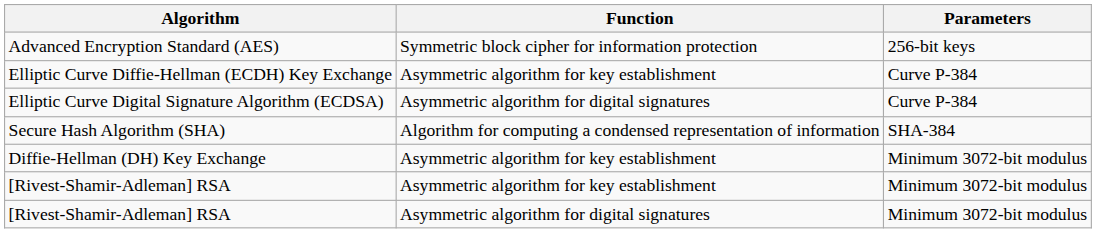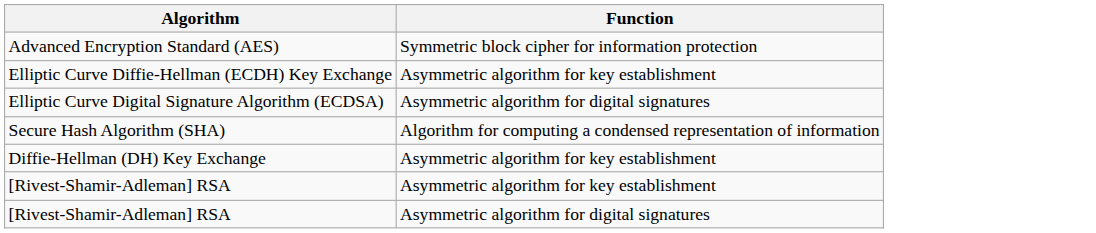 <table class="wikitable">
 <tr>
 <th>Algorithm</th>
 <th>Function</th>
-<th>Parameters</th>
 </tr>
 <tr>
 <td>Advanced Encryption Standard (AES)</td>
 <td>Symmetric block cipher for information protection</td>
-<td>256-bit keys</td>
 </tr>
 <tr>
 <td>Elliptic Curve Diffie-Hellman (ECDH) Key Exchange</td>
 <td>Asymmetric algorithm for key establishment</td>
-<td>Curve P-384</td>
 </tr>
 <tr>
 <td>Elliptic Curve Digital Signature Algorithm (ECDSA)</td>
 <td>Asymmetric algorithm for digital signatures</td>
-<td>Curve P-384</td>
 </tr>
 <tr>
 <td>Secure Hash Algorithm (SHA)</td>
 <td>Algorithm for computing a condensed representation of information</td>
-<td>SHA-384</td>
 </tr>
 <tr>
 <td>Diffie-Hellman (DH) Key Exchange</td>
 <td>Asymmetric algorithm for key establishment</td>
-<td>Minimum 3072-bit modulus</td>
 </tr>
 <tr>
 <td>[Rivest-Shamir-Adleman] RSA</td>
 <td>Asymmetric algorithm for key establishment</td>
-<td>Minimum 3072-bit modulus</td>
 </tr>
 <tr>
 <td>[Rivest-Shamir-Adleman] RSA</td>
 <td>Asymmetric algorithm for digital signatures</td>
-<td>Minimum 3072-bit modulus</td>
 </tr>
 </table>
